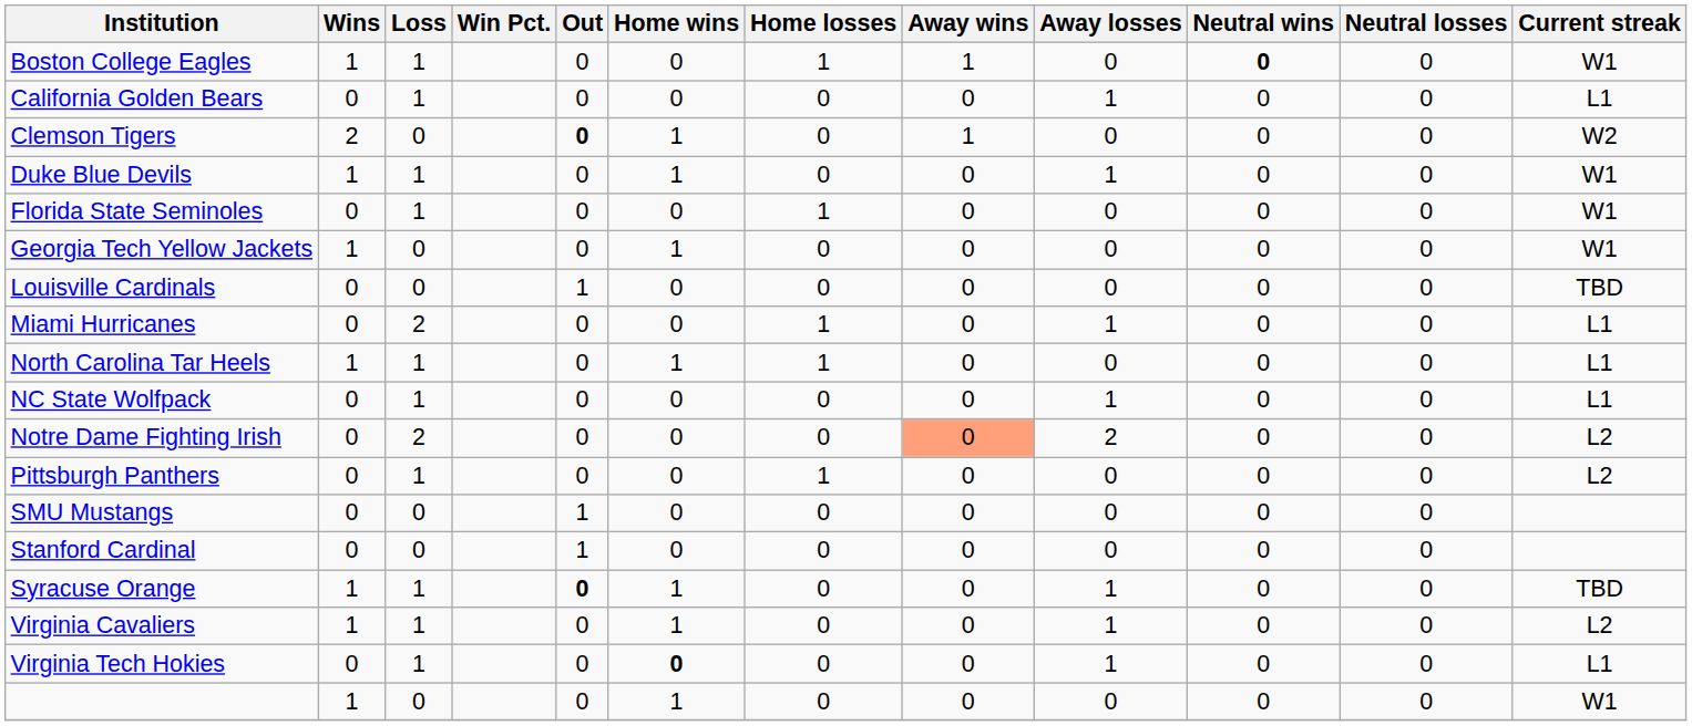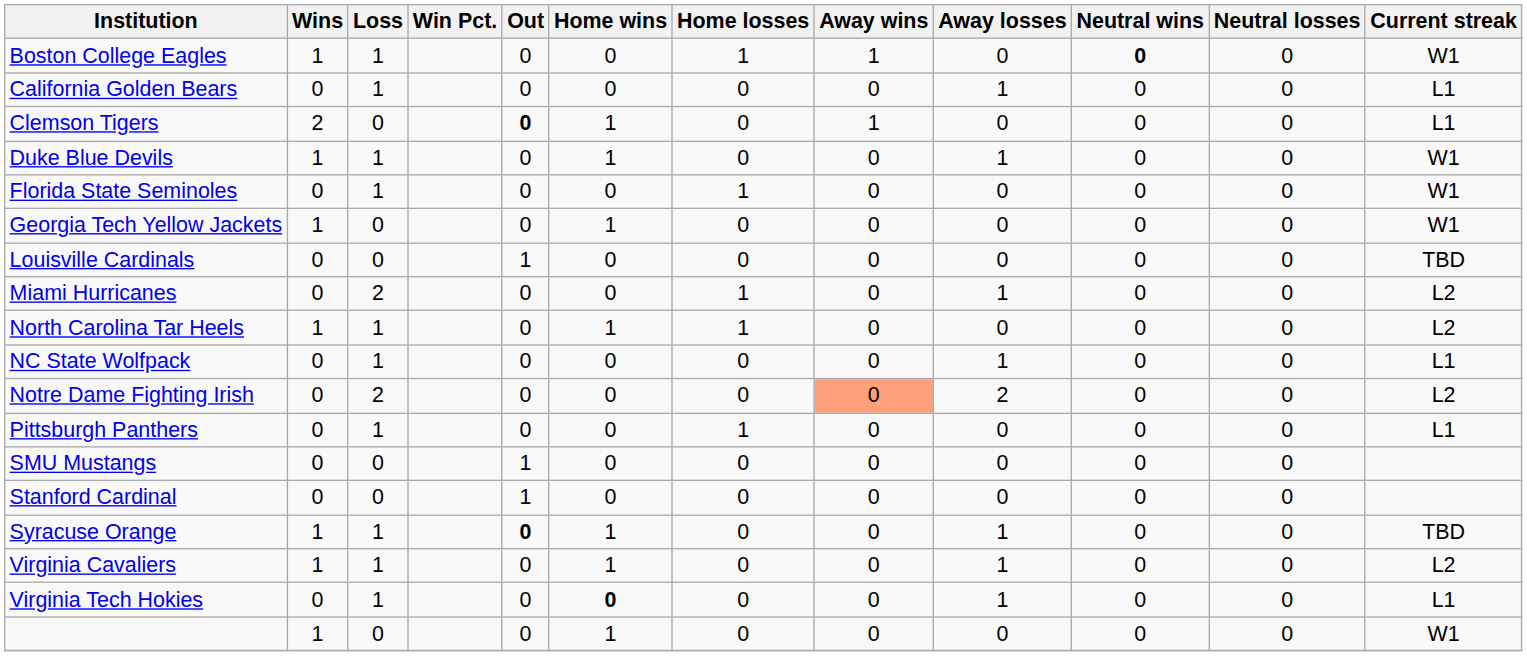 <table class="wikitable sortable" style="text-align:center;">
 <tr>
 <th>Institution</th>
 <th>Wins</th>
 <th>Loss</th>
 <th>Win Pct.</th>
 <th>Out</th>
 <th>Home wins</th>
 <th>Home losses</th>
 <th>Away wins</th>
 <th>Away losses</th>
 <th>Neutral wins</th>
 <th>Neutral losses</th>
 <th>Current streak</th>
 </tr>
 <tr>
 <td style="text-align:left"><a href='#'>Boston College Eagles</a></td>
 <td>1</td>
 <td>1</td>
 <td></td>
 <td>0</td>
 <td>0</td>
 <td>1</td>
 <td>1</td>
 <td>0</td>
 <td><strong>0</strong></td>
 <td>0</td>
 <td>W1</td>
 </tr>
 <tr>
 <td align=left><a href='#'>California Golden Bears</a></td>
 <td>0</td>
 <td>1</td>
 <td></td>
 <td>0</td>
 <td>0</td>
 <td>0</td>
 <td>0</td>
 <td>1</td>
 <td>0</td>
 <td>0</td>
 <td>L1</td>
 </tr>
 <tr>
 <td style="text-align:left"><a href='#'>Clemson Tigers</a></td>
 <td>2</td>
 <td>0</td>
 <td></td>
 <td><strong>0</strong></td>
 <td>1</td>
 <td>0</td>
 <td>1</td>
 <td>0</td>
 <td>0</td>
 <td>0</td>
-<td>W2</td>
+<td>L1</td>
 </tr>
 <tr>
 <td style="text-align:left"><a href='#'>Duke Blue Devils</a></td>
 <td>1</td>
 <td>1</td>
 <td></td>
 <td>0</td>
 <td>1</td>
 <td>0</td>
 <td>0</td>
 <td>1</td>
 <td>0</td>
 <td>0</td>
 <td>W1</td>
 </tr>
 <tr>
 <td style="text-align:left"><a href='#'>Florida State Seminoles</a></td>
 <td>0</td>
 <td>1</td>
 <td></td>
 <td>0</td>
 <td>0</td>
 <td>1</td>
 <td>0</td>
 <td>0</td>
 <td>0</td>
 <td>0</td>
 <td>W1</td>
 </tr>
 <tr>
 <td style="text-align:left"><a href='#'>Georgia Tech Yellow Jackets</a></td>
 <td>1</td>
 <td>0</td>
 <td></td>
 <td>0</td>
 <td>1</td>
 <td>0</td>
 <td>0</td>
 <td>0</td>
 <td>0</td>
 <td>0</td>
 <td>W1</td>
 </tr>
 <tr>
 <td style="text-align:left"><a href='#'>Louisville Cardinals</a></td>
 <td>0</td>
 <td>0</td>
 <td></td>
 <td>1</td>
 <td>0</td>
 <td>0</td>
 <td>0</td>
 <td>0</td>
 <td>0</td>
 <td>0</td>
 <td>TBD</td>
 </tr>
 <tr>
 <td style="text-align:left"><a href='#'>Miami Hurricanes</a></td>
 <td>0</td>
 <td>2</td>
 <td></td>
 <td>0</td>
 <td>0</td>
 <td>1</td>
 <td>0</td>
 <td>1</td>
 <td>0</td>
 <td>0</td>
-<td>L1</td>
+<td>L2</td>
 </tr>
 <tr>
 <td style="text-align:left"><a href='#'>North Carolina Tar Heels</a></td>
 <td>1</td>
 <td>1</td>
 <td></td>
 <td>0</td>
 <td>1</td>
 <td>1</td>
 <td>0</td>
 <td>0</td>
 <td>0</td>
 <td>0</td>
-<td>L1</td>
+<td>L2</td>
 </tr>
 <tr>
 <td style="text-align:left"><a href='#'>NC State Wolfpack</a></td>
 <td>0</td>
 <td>1</td>
 <td></td>
 <td>0</td>
 <td>0</td>
 <td>0</td>
 <td>0</td>
 <td>1</td>
 <td>0</td>
 <td>0</td>
 <td>L1</td>
 </tr>
 <tr>
 <td style="text-align:left"><a href='#'>Notre Dame Fighting Irish</a></td>
 <td>0</td>
 <td>2</td>
 <td></td>
 <td>0</td>
 <td>0</td>
 <td>0</td>
 <td style="background: lightsalmon;">0</td>
 <td>2</td>
 <td>0</td>
 <td>0</td>
 <td>L2</td>
 </tr>
 <tr>
 <td style="text-align:left"><a href='#'>Pittsburgh Panthers</a></td>
 <td>0</td>
 <td>1</td>
 <td></td>
 <td>0</td>
 <td>0</td>
 <td>1</td>
 <td>0</td>
 <td>0</td>
 <td>0</td>
 <td>0</td>
-<td>L2</td>
+<td>L1</td>
 </tr>
 <tr>
 <td align=left><a href='#'>SMU Mustangs</a></td>
 <td>0</td>
 <td>0</td>
 <td></td>
 <td>1</td>
 <td>0</td>
 <td>0</td>
 <td>0</td>
 <td>0</td>
 <td>0</td>
 <td>0</td>
 <td></td>
 </tr>
 <tr>
 <td align=left><a href='#'>Stanford Cardinal</a></td>
 <td>0</td>
 <td>0</td>
 <td></td>
 <td>1</td>
 <td>0</td>
 <td>0</td>
 <td>0</td>
 <td>0</td>
 <td>0</td>
 <td>0</td>
 <td></td>
 </tr>
 <tr>
 <td style="text-align:left"><a href='#'>Syracuse Orange</a></td>
 <td>1</td>
 <td>1</td>
 <td></td>
 <td><strong>0</strong></td>
 <td>1</td>
 <td>0</td>
 <td>0</td>
 <td>1</td>
 <td>0</td>
 <td>0</td>
 <td>TBD</td>
 </tr>
 <tr>
 <td style="text-align:left"><a href='#'>Virginia Cavaliers</a></td>
 <td>1</td>
 <td>1</td>
 <td></td>
 <td>0</td>
 <td>1</td>
 <td>0</td>
 <td>0</td>
 <td>1</td>
 <td>0</td>
 <td>0</td>
 <td>L2</td>
 </tr>
 <tr>
 <td style="text-align:left"><a href='#'>Virginia Tech Hokies</a></td>
 <td>0</td>
 <td>1</td>
 <td></td>
 <td>0</td>
 <td><strong>0</strong></td>
 <td>0</td>
 <td>0</td>
 <td>1</td>
 <td>0</td>
 <td>0</td>
 <td>L1</td>
 </tr>
 <tr>
 <td style="text-align:left"></td>
 <td>1</td>
 <td>0</td>
 <td></td>
 <td>0</td>
 <td>1</td>
 <td>0</td>
 <td>0</td>
 <td>0</td>
 <td>0</td>
 <td>0</td>
 <td>W1</td>
 </tr>
 <tr class="sortbottom">
 </tr>
 </table>
